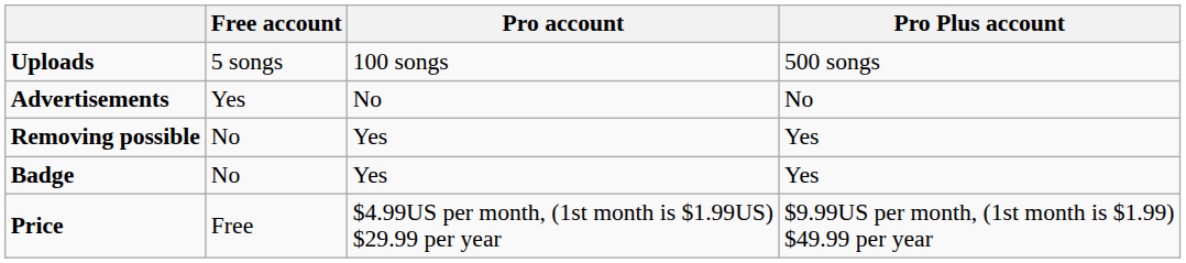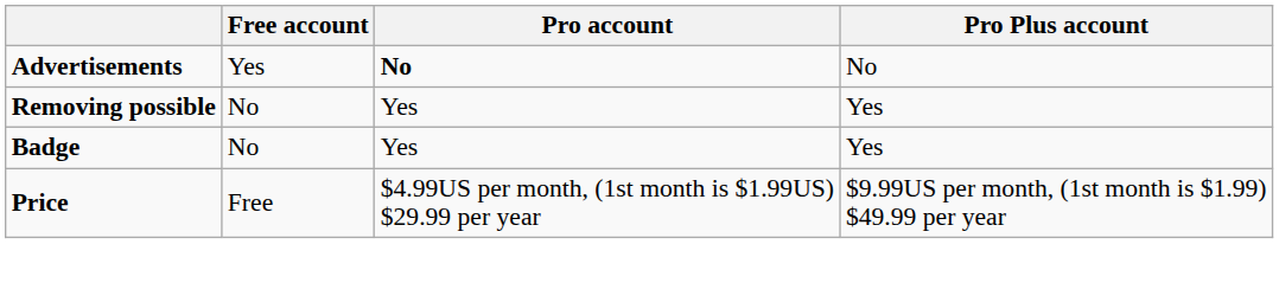 <table class="wikitable" border="1">
 <tr>
 <th></th>
 <th>Free account</th>
 <th>Pro account</th>
 <th>Pro Plus account</th>
 </tr>
 <tr>
-<td><strong>Uploads</strong></td>
-<td>5 songs</td>
-<td>100 songs</td>
-<td>500 songs</td>
-</tr>
-<tr>
 <td><strong>Advertisements</strong></td>
 <td>Yes</td>
-<td>No</td>
+<td><strong>No</strong></td>
 <td>No</td>
 </tr>
 <tr>
 <td><strong>Removing possible</strong></td>
 <td>No</td>
 <td>Yes</td>
 <td>Yes</td>
 </tr>
 <tr>
 <td><strong>Badge</strong></td>
 <td>No</td>
 <td>Yes</td>
 <td>Yes</td>
 </tr>
 <tr>
 <td><strong>Price</strong></td>
 <td>Free</td>
 <td>$4.99US per month, (1st month is $1.99US)<br>$29.99 per year</td>
 <td>$9.99US per month, (1st month is $1.99) <br>$49.99 per year</td>
 </tr>
 </table>
